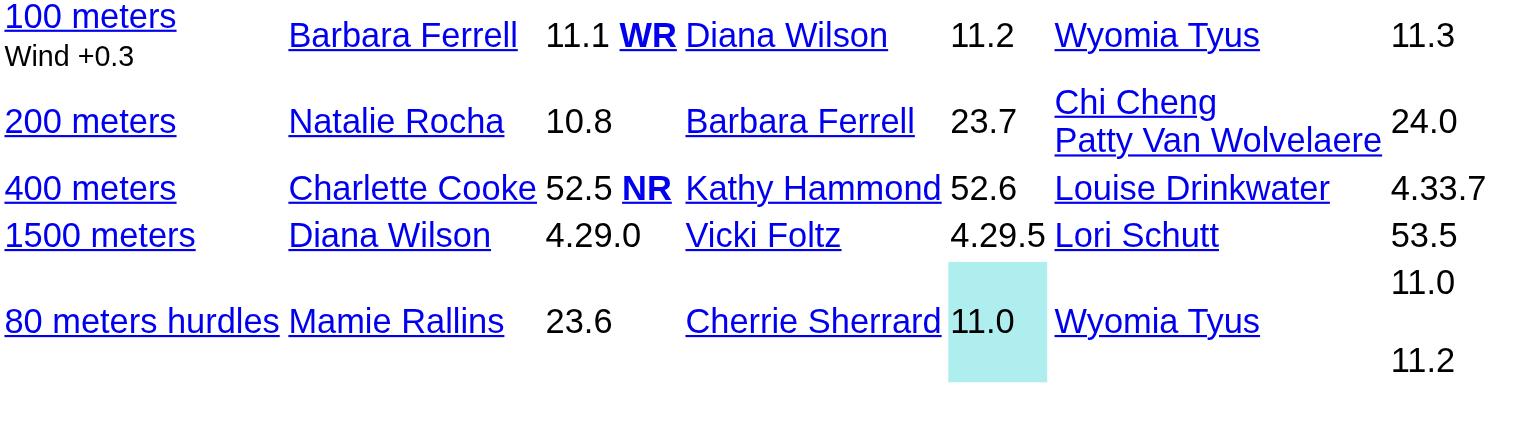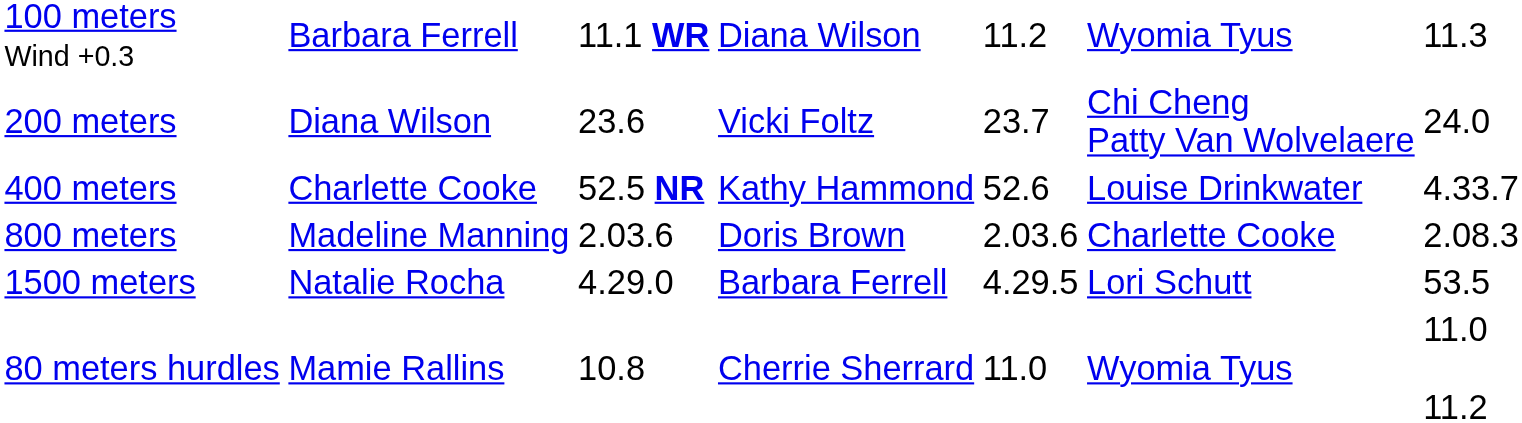 <table>
 <tr>
 <td><a href='#'>100 meters</a><br><small>Wind +0.3</small></td>
 <td><a href='#'>Barbara Ferrell</a></td>
 <td>11.1 <strong><a href='#'>WR</a></strong></td>
 <td><a href='#'>Diana Wilson</a></td>
 <td>11.2</td>
 <td><a href='#'>Wyomia Tyus</a></td>
 <td>11.3</td>
 </tr>
 <tr>
 <td><a href='#'>200 meters</a></td>
-<td><a href='#'>Natalie Rocha</a></td>
-<td>10.8</td>
-<td><a href='#'>Barbara Ferrell</a></td>
+<td><a href='#'>Diana Wilson</a></td>
+<td>23.6</td>
+<td><a href='#'>Vicki Foltz</a></td>
 <td>23.7</td>
 <td><a href='#'>Chi Cheng</a> <br><a href='#'>Patty Van Wolvelaere</a></td>
 <td>24.0</td>
 </tr>
 <tr>
 <td><a href='#'>400 meters</a></td>
 <td><a href='#'>Charlette Cooke</a></td>
 <td>52.5 <strong><a href='#'>NR</a></strong></td>
 <td><a href='#'>Kathy Hammond</a></td>
 <td>52.6</td>
 <td><a href='#'>Louise Drinkwater</a></td>
 <td>4.33.7</td>
 </tr>
 <tr>
+<td><a href='#'>800 meters</a></td>
+<td><a href='#'>Madeline Manning</a></td>
+<td>2.03.6</td>
+<td><a href='#'>Doris Brown</a></td>
+<td>2.03.6</td>
+<td><a href='#'>Charlette Cooke</a></td>
+<td>2.08.3</td>
+</tr>
+<tr>
 <td><a href='#'>1500 meters</a></td>
-<td><a href='#'>Diana Wilson</a></td>
+<td><a href='#'>Natalie Rocha</a></td>
 <td>4.29.0</td>
-<td><a href='#'>Vicki Foltz</a></td>
+<td><a href='#'>Barbara Ferrell</a></td>
 <td>4.29.5</td>
 <td><a href='#'>Lori Schutt</a></td>
 <td>53.5</td>
 </tr>
 <tr>
 <td><a href='#'>80 meters hurdles</a></td>
 <td><a href='#'>Mamie Rallins</a></td>
-<td>23.6</td>
+<td>10.8</td>
 <td><a href='#'>Cherrie Sherrard</a></td>
-<td style="background: paleturquoise;">11.0</td>
+<td>11.0</td>
 <td><a href='#'>Wyomia Tyus</a></td>
 <td>11.0<br><br>11.2</td>
 </tr>
 </table>
